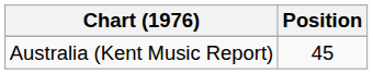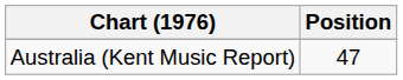 <table class="wikitable plainrowheaders">
 <tr>
 <th>Chart (1976)</th>
 <th>Position</th>
 </tr>
 <tr>
 </tr>
 <tr>
 <td>Australia (Kent Music Report)</td>
-<td style="text-align:center;">45</td>
+<td style="text-align:center;">47</td>
 </tr>
 </table>
